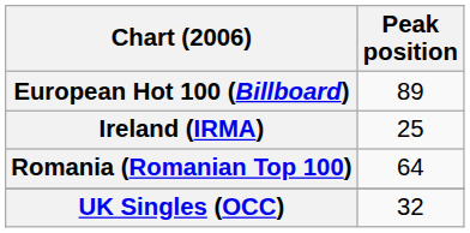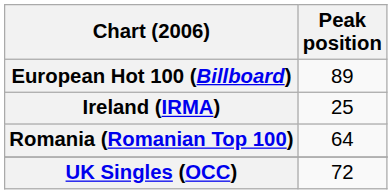 <table class="wikitable sortable plainrowheaders" style="text-align:center">
 <tr>
 <th scope="col">Chart (2006)</th>
 <th scope="col">Peak<br>position</th>
 </tr>
 <tr>
 <th scope="row">European Hot 100 (<a href='#'><em>Billboard</em></a>)</th>
 <td>89</td>
 </tr>
 <tr>
 <th scope="row">Ireland (<a href='#'>IRMA</a>)</th>
 <td>25</td>
 </tr>
 <tr>
 <th scope="row">Romania (<a href='#'>Romanian Top 100</a>)</th>
 <td>64</td>
 </tr>
 <tr>
 </tr>
 <tr>
 <th scope="row"><a href='#'>UK Singles</a> (<a href='#'>OCC</a>)</th>
-<td>32</td>
+<td>72</td>
 </tr>
 </table>
